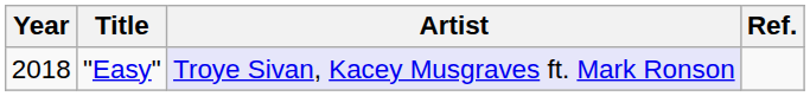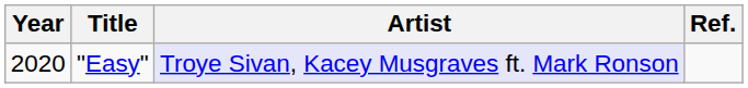 <table class="wikitable">
 <tr>
 <th>Year</th>
 <th>Title</th>
 <th>Artist</th>
 <th>Ref.</th>
 </tr>
 <tr>
-<td>2018</td>
+<td>2020</td>
 <td>"<a href='#'>Easy</a>"</td>
 <td style="background: lavender;"><a href='#'>Troye Sivan</a>, <a href='#'>Kacey Musgraves</a> ft. <a href='#'>Mark Ronson</a></td>
 <td style="text-align: center;"></td>
 </tr>
 </table>
